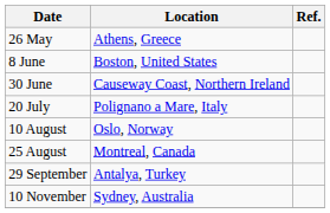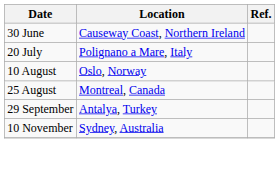 <table class="wikitable">
 <tr>
 <th>Date</th>
 <th>Location</th>
 <th>Ref.</th>
-</tr>
-<tr>
-<td>26 May</td>
-<td> <a href='#'>Athens</a>, <a href='#'>Greece</a></td>
-<td></td>
-</tr>
-<tr>
-<td>8 June</td>
-<td> <a href='#'>Boston</a>, <a href='#'>United States</a></td>
-<td></td>
 </tr>
 <tr>
 <td>30 June</td>
 <td> <a href='#'>Causeway Coast</a>, <a href='#'>Northern Ireland</a></td>
 <td></td>
 </tr>
 <tr>
 <td>20 July</td>
 <td> <a href='#'>Polignano a Mare</a>, <a href='#'>Italy</a></td>
 <td></td>
 </tr>
 <tr>
 <td>10 August</td>
 <td> <a href='#'>Oslo</a>, <a href='#'>Norway</a></td>
 <td></td>
 </tr>
 <tr>
 <td>25 August</td>
 <td> <a href='#'>Montreal</a>, <a href='#'>Canada</a></td>
 <td></td>
 </tr>
 <tr>
 <td>29 September</td>
 <td> <a href='#'>Antalya</a>, <a href='#'>Turkey</a></td>
 <td></td>
 </tr>
 <tr>
 <td>10 November</td>
 <td> <a href='#'>Sydney</a>, <a href='#'>Australia</a></td>
 <td></td>
 </tr>
 <tr>
 </tr>
 </table>
